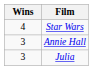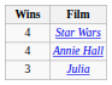 <table class="wikitable plainrowheaders" style="text-align: center;">
 <tr>
 <th scope="col" style="width:55px;">Wins</th>
 <th scope="col" style="text-align:center;">Film</th>
 </tr>
 <tr>
 <td scope="row" style="text-align:center">4</td>
 <td><em><a href='#'>Star Wars</a></em></td>
 </tr>
 <tr>
-<td scope="row" style="text-align:center">3</td>
+<td scope="row" style="text-align:center">4</td>
 <td><em><a href='#'>Annie Hall</a></em></td>
 </tr>
 <tr>
 <td scope="row" style="text-align:center">3</td>
 <td><em><a href='#'>Julia</a></em></td>
 </tr>
 </table>
